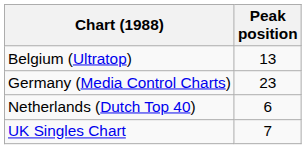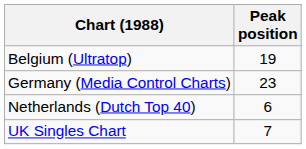 <table class="wikitable sortable">
 <tr>
 <th>Chart (1988)</th>
 <th>Peak<br>position</th>
 </tr>
 <tr>
 <td>Belgium (<a href='#'>Ultratop</a>)</td>
-<td style="text-align:center;">13</td>
+<td style="text-align:center;">19</td>
 </tr>
 <tr>
 <td>Germany (<a href='#'>Media Control Charts</a>)</td>
 <td style="text-align:center;">23</td>
 </tr>
 <tr>
 <td>Netherlands (<a href='#'>Dutch Top 40</a>)</td>
 <td style="text-align:center;">6</td>
 </tr>
 <tr>
 <td><a href='#'>UK Singles Chart</a></td>
 <td style="text-align:center;">7</td>
 </tr>
 </table>
